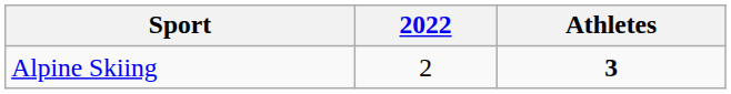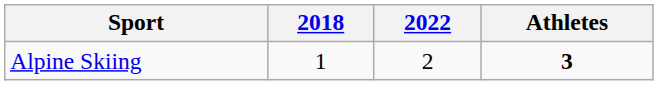 <table class="wikitable" style="width:50%;">
 <tr>
 <th>Sport</th>
+<th><a href='#'>2018</a></th>
 <th><a href='#'>2022</a></th>
 <th>Athletes</th>
 </tr>
 <tr>
 <td><a href='#'>Alpine Skiing</a></td>
+<td align=center>1</td>
 <td align=center>2</td>
 <td align=center><strong>3</strong></td>
 </tr>
 </table>
